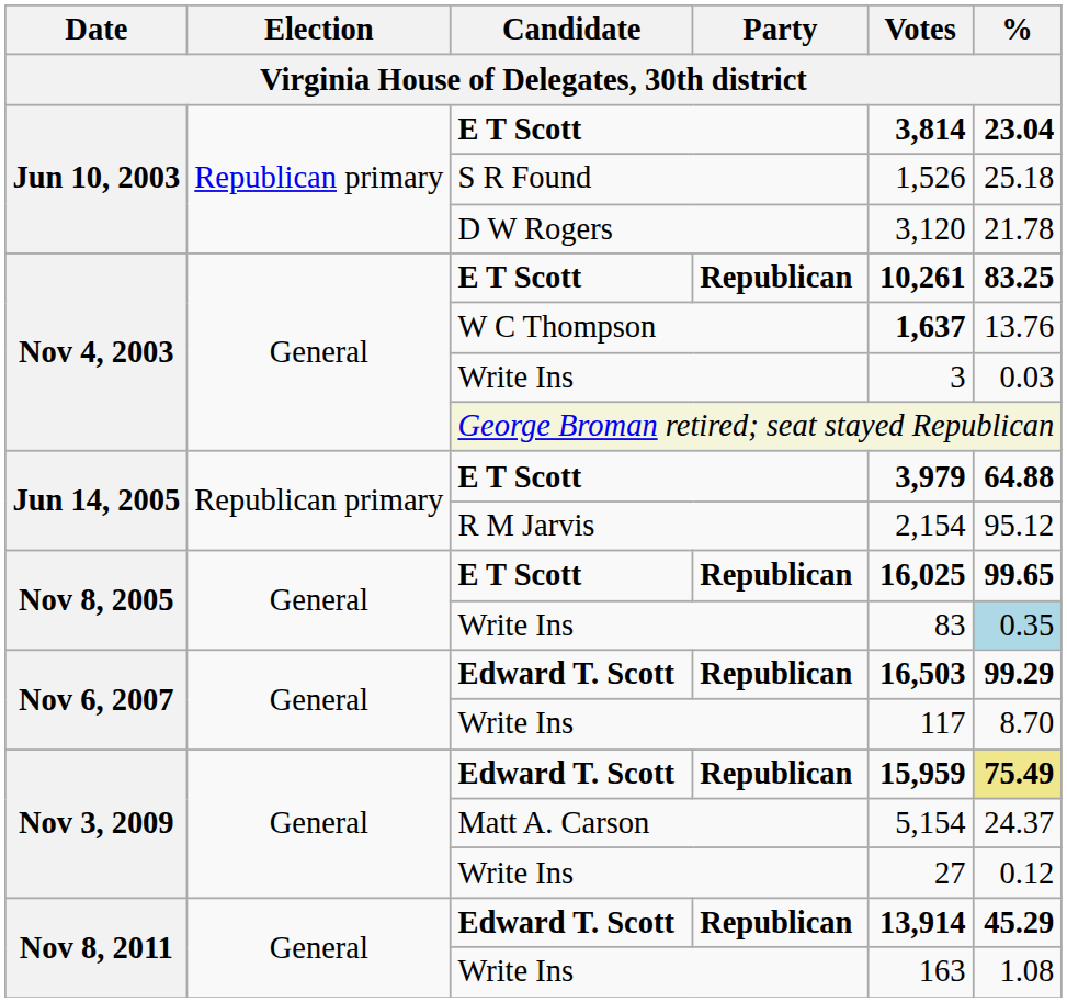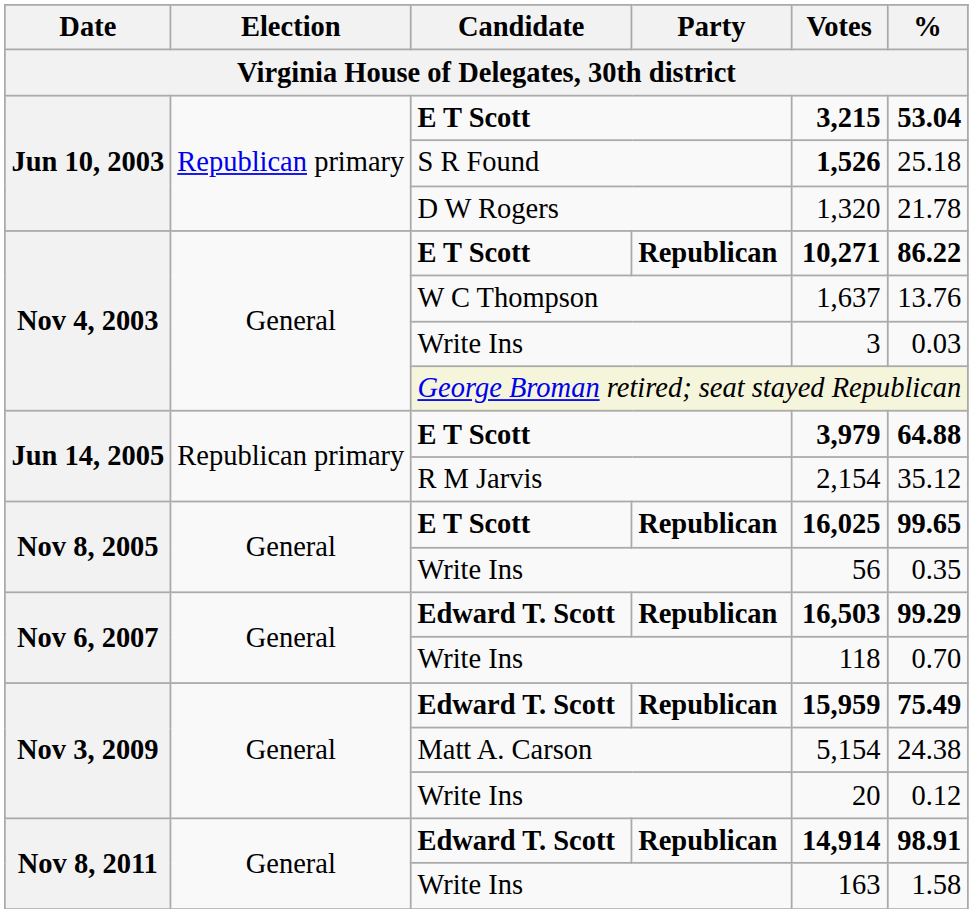 <table class="wikitable">
 <tr>
 <th>Date</th>
 <th>Election</th>
 <th>Candidate</th>
 <th>Party</th>
 <th>Votes</th>
 <th>%</th>
 </tr>
 <tr>
 <th colspan="6">Virginia House of Delegates, 30th district</th>
 </tr>
 <tr>
 <th rowspan="3">Jun 10, 2003</th>
 <td rowspan="3" align="center" ><a href='#'>Republican</a> primary</td>
 <td colspan = "2"><strong>E T Scott</strong></td>
-<td align="right"><strong>3,814</strong></td>
-<td align="right"><strong>23.04</strong></td>
+<td align="right"><strong>3,215</strong></td>
+<td align="right"><strong>53.04</strong></td>
 </tr>
 <tr>
 <td colspan="2">S R Found</td>
-<td align="right">1,526</td>
+<td align="right"><strong>1,526</strong></td>
 <td align="right">25.18</td>
 </tr>
 <tr>
 <td colspan="2">D W Rogers</td>
-<td align="right">3,120</td>
+<td align="right">1,320</td>
 <td align="right">21.78</td>
 </tr>
 <tr>
 <th rowspan="4">Nov 4, 2003</th>
 <td rowspan="4" align="center">General</td>
 <td><strong>E T Scott</strong></td>
 <td><strong>Republican</strong></td>
-<td align="right"><strong>10,261</strong></td>
-<td align="right"><strong>83.25</strong></td>
+<td align="right"><strong>10,271</strong></td>
+<td align="right"><strong>86.22</strong></td>
 </tr>
 <tr>
 <td colspan="2">W C Thompson</td>
-<td align="right"><strong>1,637</strong></td>
+<td align="right">1,637</td>
 <td align="right">13.76</td>
 </tr>
 <tr>
 <td colspan="2">Write Ins</td>
 <td align="right">3</td>
 <td align="right">0.03</td>
 </tr>
 <tr>
 <td colspan="4" style="background:Beige"><em><a href='#'>George Broman</a> retired; seat stayed Republican</em></td>
 </tr>
 <tr>
 <th rowspan="2">Jun 14, 2005</th>
 <td rowspan="2" align="center" >Republican primary</td>
 <td colspan = "2"><strong>E T Scott</strong></td>
 <td align="right"><strong>3,979</strong></td>
 <td align="right"><strong>64.88</strong></td>
 </tr>
 <tr>
 <td colspan="2">R M Jarvis</td>
 <td align="right">2,154</td>
-<td align="right">95.12</td>
+<td align="right">35.12</td>
 </tr>
 <tr>
 <th rowspan="2">Nov 8, 2005</th>
 <td rowspan="2" align="center">General</td>
 <td><strong>E T Scott</strong></td>
 <td><strong>Republican</strong></td>
 <td align="right"><strong>16,025</strong></td>
 <td align="right"><strong>99.65</strong></td>
 </tr>
 <tr>
 <td colspan="2">Write Ins</td>
-<td align="right">83</td>
-<td align="right" style="background: lightblue;">0.35</td>
+<td align="right">56</td>
+<td align="right">0.35</td>
 </tr>
 <tr>
 <th rowspan="2">Nov 6, 2007</th>
 <td rowspan="2" align="center">General</td>
 <td><strong>Edward T. Scott</strong></td>
 <td><strong>Republican</strong></td>
 <td align="right"><strong>16,503</strong></td>
 <td align="right"><strong>99.29</strong></td>
 </tr>
 <tr>
 <td colspan="2">Write Ins</td>
-<td align="right">117</td>
-<td align="right">8.70</td>
+<td align="right">118</td>
+<td align="right">0.70</td>
 </tr>
 <tr>
 <th rowspan="3">Nov 3, 2009</th>
 <td rowspan="3" align="center">General</td>
 <td><strong>Edward T. Scott</strong></td>
 <td><strong>Republican</strong></td>
 <td align="right"><strong>15,959</strong></td>
-<td align="right" style="background: khaki;"><strong>75.49</strong></td>
+<td align="right"><strong>75.49</strong></td>
 </tr>
 <tr>
 <td colspan = "2">Matt A. Carson</td>
 <td align="right">5,154</td>
-<td align="right">24.37</td>
+<td align="right">24.38</td>
 </tr>
 <tr>
 <td colspan="2">Write Ins</td>
-<td align="right">27</td>
+<td align="right">20</td>
 <td align="right">0.12</td>
 </tr>
 <tr>
 <th rowspan="2">Nov 8, 2011</th>
 <td rowspan="2" align="center">General</td>
 <td><strong>Edward T. Scott</strong></td>
 <td><strong>Republican</strong></td>
-<td align="right"><strong>13,914</strong></td>
-<td align="right"><strong>45.29</strong></td>
+<td align="right"><strong>14,914</strong></td>
+<td align="right"><strong>98.91</strong></td>
 </tr>
 <tr>
 <td colspan="2">Write Ins</td>
 <td align="right">163</td>
-<td align="right">1.08</td>
+<td align="right">1.58</td>
 </tr>
 </table>
